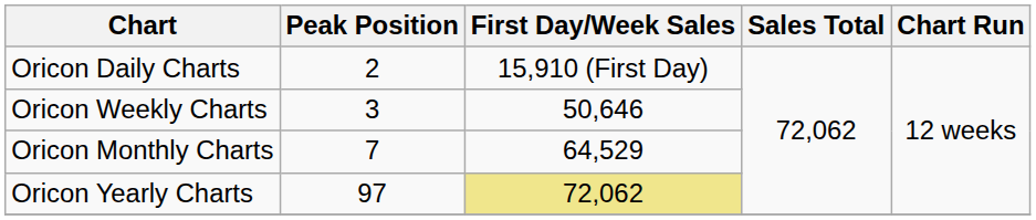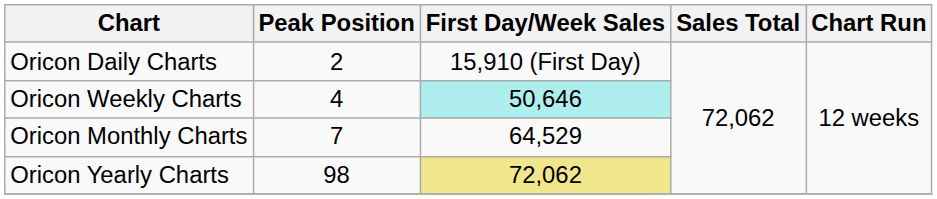 <table class="wikitable">
 <tr>
 <th>Chart</th>
 <th>Peak Position</th>
 <th>First Day/Week Sales</th>
 <th>Sales Total</th>
 <th>Chart Run</th>
 </tr>
 <tr>
 <td>Oricon Daily Charts</td>
 <td align="center">2</td>
 <td align="center">15,910 (First Day)</td>
 <td rowspan="4" align="center">72,062</td>
 <td rowspan="4" align="center">12 weeks</td>
 </tr>
 <tr>
 <td>Oricon Weekly Charts</td>
-<td align="center">3</td>
-<td align="center">50,646</td>
+<td align="center">4</td>
+<td align="center" style="background: paleturquoise;">50,646</td>
 </tr>
 <tr>
 <td>Oricon Monthly Charts</td>
 <td align="center">7</td>
 <td align="center">64,529</td>
 </tr>
 <tr>
 <td>Oricon Yearly Charts</td>
-<td align="center">97</td>
+<td align="center">98</td>
 <td align="center" style="background: khaki;">72,062</td>
 </tr>
 <tr>
 </tr>
 </table>
